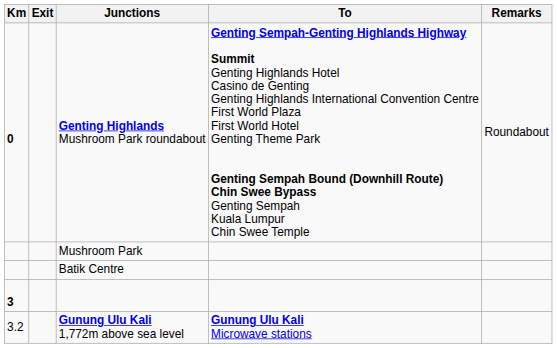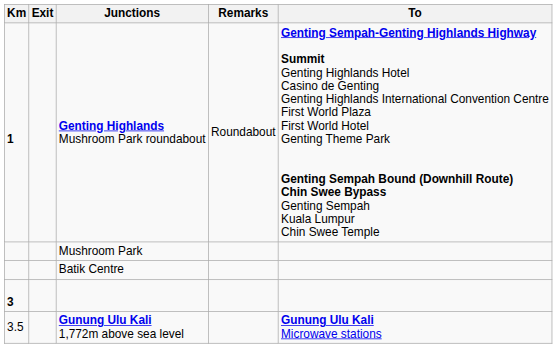 <table class="wikitable">
 <tr>
 <th>Km</th>
 <th>Exit</th>
 <th>Junctions</th>
+<th>Remarks</th>
 <th>To</th>
-<th>Remarks</th>
 </tr>
 <tr>
-<td><br><strong>0</strong></td>
+<td><br><strong>1</strong></td>
 <td></td>
 <td><strong><a href='#'>Genting Highlands</a></strong><br>Mushroom Park roundabout</td>
+<td>Roundabout</td>
 <td> <strong><a href='#'>Genting Sempah-Genting Highlands Highway</a></strong><br><br><strong>Summit</strong><br>Genting Highlands Hotel<br>Casino de Genting <br>Genting Highlands International Convention Centre<br>First World Plaza<br>First World Hotel<br>Genting Theme Park<br><br><br><strong>Genting Sempah Bound (Downhill Route)</strong><br><strong>Chin Swee Bypass</strong><br>Genting Sempah<br>Kuala Lumpur<br>Chin Swee Temple</td>
-<td>Roundabout</td>
 </tr>
 <tr>
 <td></td>
 <td></td>
 <td>Mushroom Park</td>
 <td></td>
 <td></td>
 </tr>
 <tr>
 <td></td>
 <td></td>
 <td>Batik Centre</td>
 <td></td>
 <td></td>
 </tr>
 <tr>
 <td><br><strong>3</strong></td>
 <td></td>
 <td></td>
 <td></td>
 <td></td>
 </tr>
 <tr>
-<td>3.2</td>
+<td>3.5</td>
 <td></td>
 <td><strong><a href='#'>Gunung Ulu Kali</a></strong><br>1,772m above sea level</td>
+<td></td>
 <td><strong><a href='#'>Gunung Ulu Kali</a></strong><br><a href='#'>Microwave stations</a></td>
-<td></td>
 </tr>
 </table>
